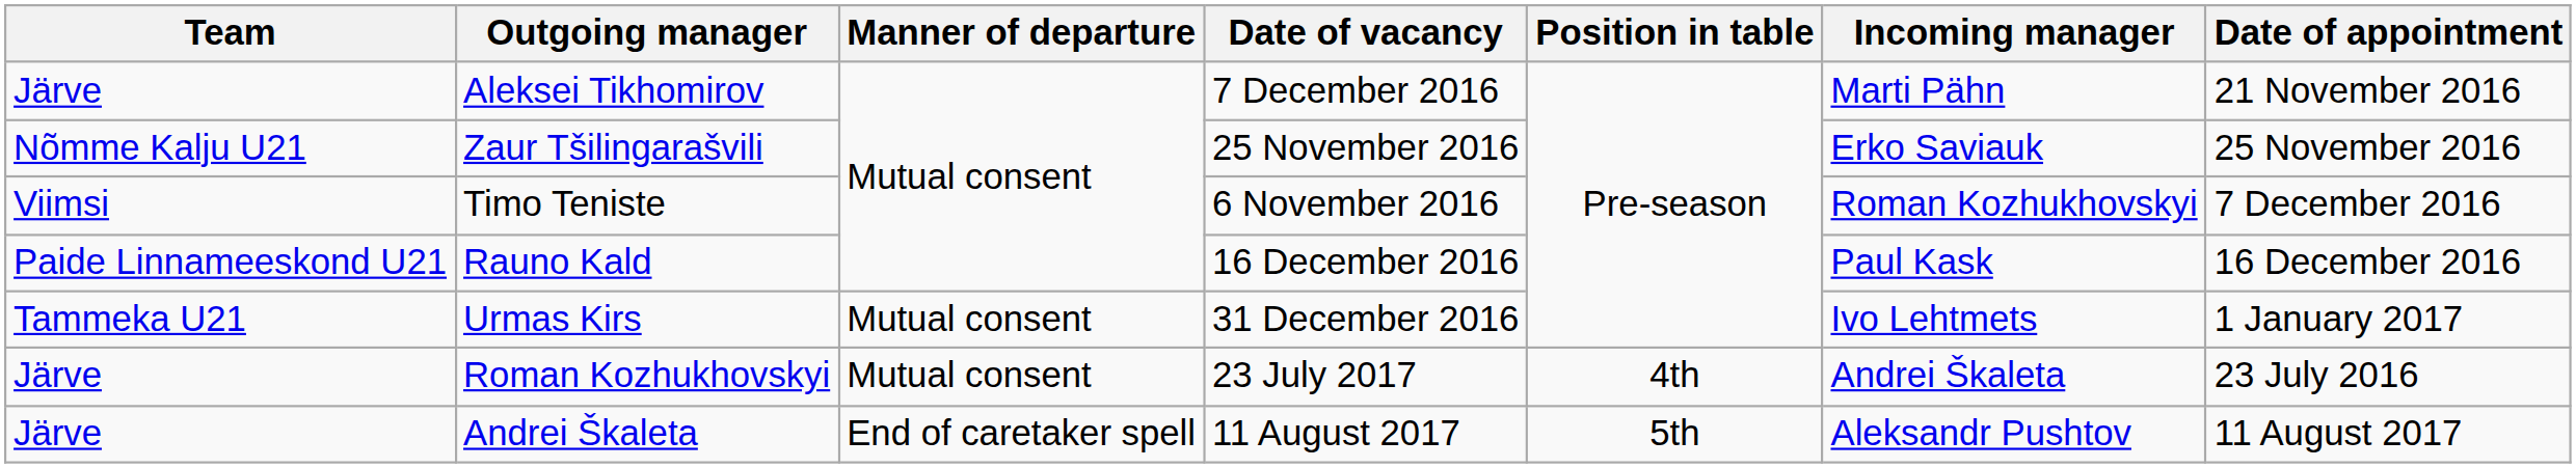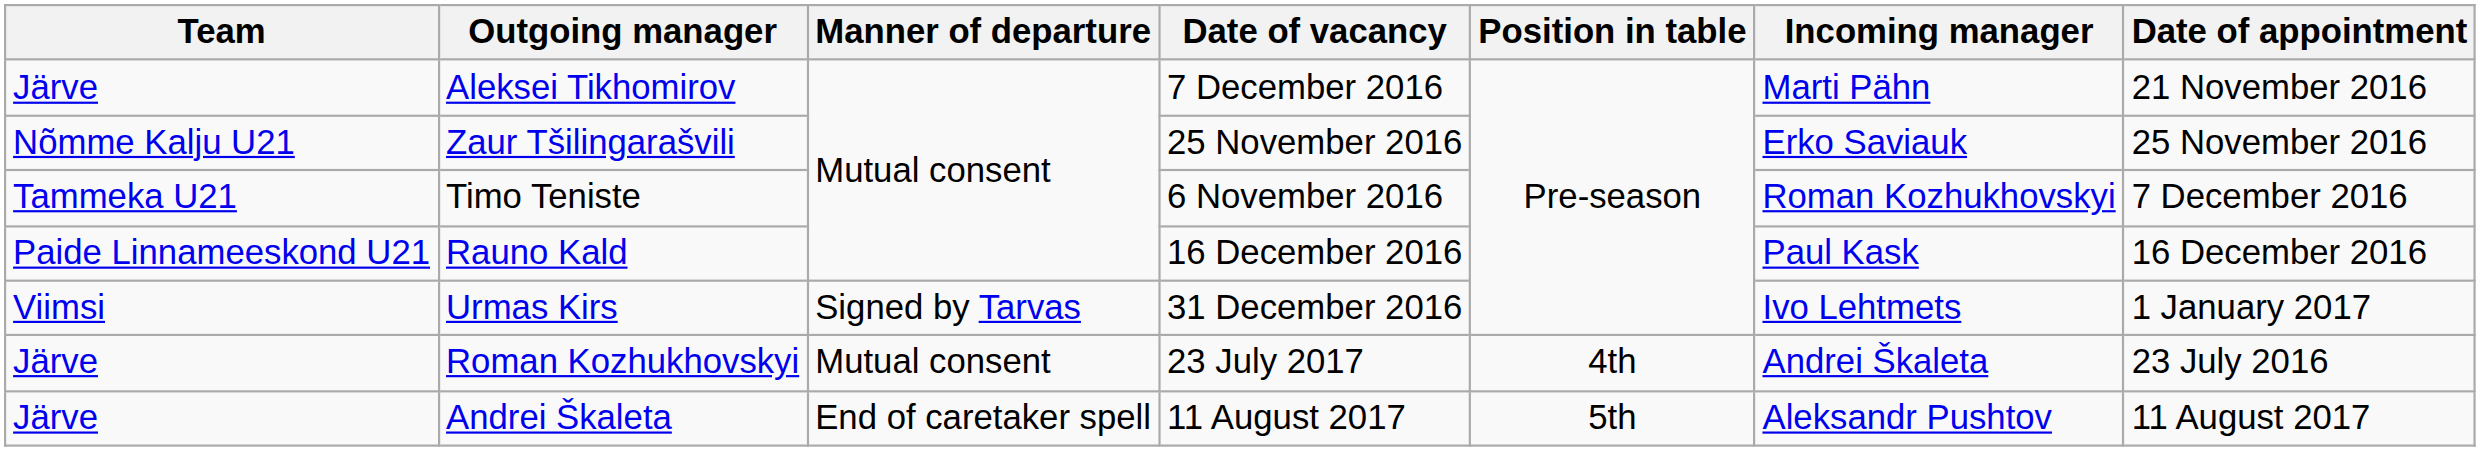 <table class="wikitable">
 <tr>
 <th>Team</th>
 <th>Outgoing manager</th>
 <th>Manner of departure</th>
 <th>Date of vacancy</th>
 <th>Position in table</th>
 <th>Incoming manager</th>
 <th>Date of appointment</th>
 </tr>
 <tr>
 <td><a href='#'>Järve</a></td>
 <td> <a href='#'>Aleksei Tikhomirov</a></td>
 <td rowspan=4>Mutual consent</td>
 <td>7 December 2016</td>
 <td align=center rowspan=5>Pre-season</td>
 <td> <a href='#'>Marti Pähn</a></td>
 <td>21 November 2016</td>
 </tr>
 <tr>
 <td><a href='#'>Nõmme Kalju U21</a></td>
 <td> <a href='#'>Zaur Tšilingarašvili</a></td>
 <td>25 November 2016</td>
 <td> <a href='#'>Erko Saviauk</a></td>
 <td>25 November 2016</td>
 </tr>
 <tr>
-<td><a href='#'>Viimsi</a></td>
+<td><a href='#'>Tammeka U21</a></td>
 <td> Timo Teniste</td>
 <td>6 November 2016</td>
 <td> <a href='#'>Roman Kozhukhovskyi</a></td>
 <td>7 December 2016</td>
 </tr>
 <tr>
 <td><a href='#'>Paide Linnameeskond U21</a></td>
 <td> <a href='#'>Rauno Kald</a></td>
 <td>16 December 2016</td>
 <td> <a href='#'>Paul Kask</a></td>
 <td>16 December 2016</td>
 </tr>
 <tr>
-<td><a href='#'>Tammeka U21</a></td>
+<td><a href='#'>Viimsi</a></td>
 <td> <a href='#'>Urmas Kirs</a></td>
-<td>Mutual consent</td>
+<td>Signed by <a href='#'>Tarvas</a></td>
 <td>31 December 2016</td>
 <td> <a href='#'>Ivo Lehtmets</a></td>
 <td>1 January 2017</td>
 </tr>
 <tr>
 <td><a href='#'>Järve</a></td>
 <td> <a href='#'>Roman Kozhukhovskyi</a></td>
 <td>Mutual consent</td>
 <td>23 July 2017</td>
 <td align=center>4th</td>
 <td> <a href='#'>Andrei Škaleta</a></td>
 <td>23 July 2016</td>
 </tr>
 <tr>
 <td><a href='#'>Järve</a></td>
 <td> <a href='#'>Andrei Škaleta</a></td>
 <td>End of caretaker spell</td>
 <td>11 August 2017</td>
 <td align=center>5th</td>
 <td> <a href='#'>Aleksandr Pushtov</a></td>
 <td>11 August 2017</td>
 </tr>
 </table>
